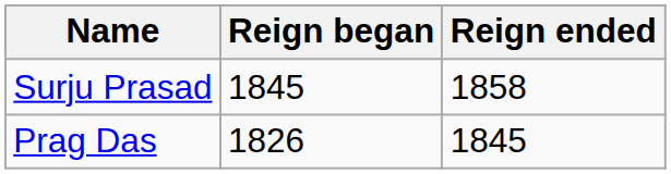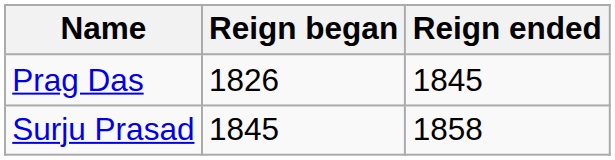 <table class="wikitable">
 <tr>
 <th>Name</th>
 <th>Reign began</th>
 <th>Reign ended</th>
 </tr>
 <tr>
+<td><a href='#'>Prag Das</a></td>
+<td>1826</td>
+<td>1845</td>
+</tr>
+<tr>
 <td><a href='#'>Surju Prasad</a></td>
 <td>1845</td>
 <td>1858</td>
 </tr>
-<tr>
-<td><a href='#'>Prag Das</a></td>
-<td>1826</td>
-<td>1845</td>
-</tr>
 </table>
